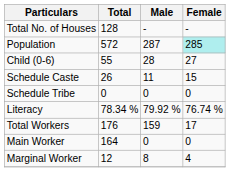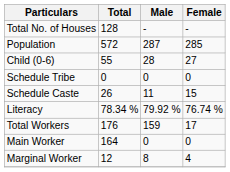 <table class="wikitable sortable">
 <tr>
 <th>Particulars</th>
 <th>Total</th>
 <th>Male</th>
 <th>Female</th>
 </tr>
 <tr>
 <td>Total No. of Houses</td>
 <td>128</td>
 <td>-</td>
 <td>-</td>
 </tr>
 <tr>
 <td>Population</td>
 <td>572</td>
 <td>287</td>
-<td style="background: paleturquoise;">285</td>
+<td>285</td>
 </tr>
 <tr>
 <td>Child (0-6)</td>
 <td>55</td>
 <td>28</td>
 <td>27</td>
 </tr>
 <tr>
+<td>Schedule Tribe</td>
+<td>0</td>
+<td>0</td>
+<td>0</td>
+</tr>
+<tr>
 <td>Schedule Caste</td>
 <td>26</td>
 <td>11</td>
 <td>15</td>
-</tr>
-<tr>
-<td>Schedule Tribe</td>
-<td>0</td>
-<td>0</td>
-<td>0</td>
 </tr>
 <tr>
 <td>Literacy</td>
 <td>78.34 %</td>
 <td>79.92 %</td>
 <td>76.74 %</td>
 </tr>
 <tr>
 <td>Total Workers</td>
 <td>176</td>
 <td>159</td>
 <td>17</td>
 </tr>
 <tr>
 <td>Main Worker</td>
 <td>164</td>
 <td>0</td>
 <td>0</td>
 </tr>
 <tr>
 <td>Marginal Worker</td>
 <td>12</td>
 <td>8</td>
 <td>4</td>
 </tr>
 <tr>
 </tr>
 </table>
